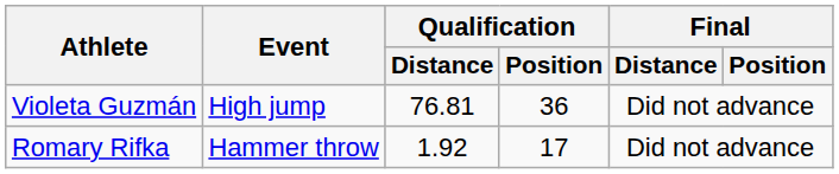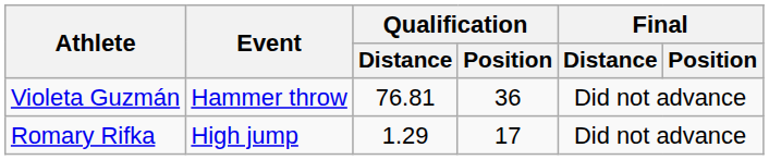 <table class=wikitable style="font-size:90%">
 <tr>
 <th rowspan="2">Athlete</th>
 <th rowspan="2">Event</th>
 <th colspan="2">Qualification</th>
 <th colspan="2">Final</th>
 </tr>
 <tr style="font-size:95%">
 <th>Distance</th>
 <th>Position</th>
 <th>Distance</th>
 <th>Position</th>
 </tr>
 <tr align=center>
 <td align=left><a href='#'>Violeta Guzmán</a></td>
-<td align=left><a href='#'>High jump</a></td>
+<td align=left><a href='#'>Hammer throw</a></td>
 <td>76.81</td>
 <td>36</td>
 <td colspan=2>Did not advance</td>
 </tr>
 <tr align=center>
 <td align=left><a href='#'>Romary Rifka</a></td>
-<td align=left><a href='#'>Hammer throw</a></td>
-<td>1.92</td>
+<td align=left><a href='#'>High jump</a></td>
+<td>1.29</td>
 <td>17</td>
 <td colspan=2>Did not advance</td>
 </tr>
 </table>
